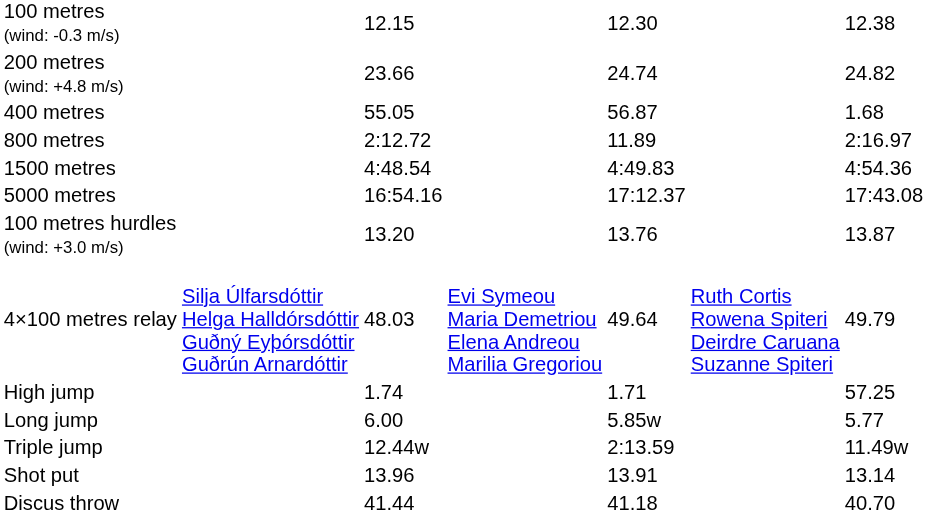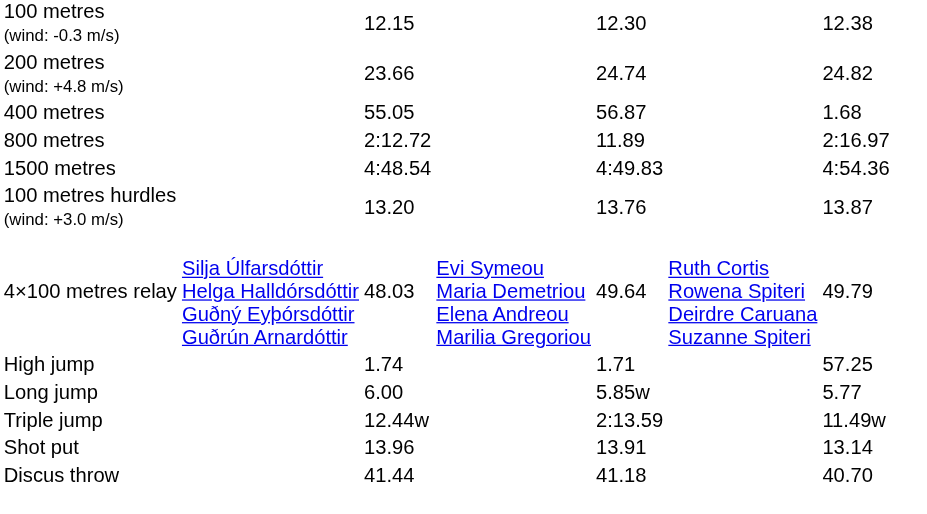 <table>
 <tr>
 <td>100 metres<br><small>(wind: -0.3 m/s)</small></td>
 <td></td>
 <td>12.15</td>
 <td></td>
 <td>12.30</td>
 <td></td>
 <td>12.38</td>
 </tr>
 <tr>
 <td>200 metres<br><small>(wind: +4.8 m/s)</small></td>
 <td></td>
 <td>23.66</td>
 <td></td>
 <td>24.74</td>
 <td></td>
 <td>24.82</td>
 </tr>
 <tr>
 <td>400 metres</td>
 <td></td>
 <td>55.05</td>
 <td></td>
 <td>56.87</td>
 <td></td>
 <td>1.68</td>
 </tr>
 <tr>
 <td>800 metres</td>
 <td></td>
 <td>2:12.72</td>
 <td></td>
 <td>11.89</td>
 <td></td>
 <td>2:16.97</td>
 </tr>
 <tr>
 <td>1500 metres</td>
 <td></td>
 <td>4:48.54</td>
 <td></td>
 <td>4:49.83</td>
 <td></td>
 <td>4:54.36</td>
-</tr>
-<tr>
-<td>5000 metres</td>
-<td></td>
-<td>16:54.16</td>
-<td></td>
-<td>17:12.37</td>
-<td></td>
-<td>17:43.08</td>
 </tr>
 <tr>
 <td>100 metres hurdles<br><small>(wind: +3.0 m/s)</small></td>
 <td></td>
 <td>13.20</td>
 <td></td>
 <td>13.76</td>
 <td></td>
 <td>13.87</td>
 </tr>
 <tr>
 <td>4×100 metres relay</td>
 <td><br><a href='#'>Silja Úlfarsdóttir</a><br><a href='#'>Helga Halldórsdóttir</a><br><a href='#'>Guðný Eyþórsdóttir</a><br><a href='#'>Guðrún Arnardóttir</a></td>
 <td>48.03</td>
 <td><br><a href='#'>Evi Symeou</a><br><a href='#'>Maria Demetriou</a><br><a href='#'>Elena Andreou</a><br><a href='#'>Marilia Gregoriou</a></td>
 <td>49.64</td>
 <td><br><a href='#'>Ruth Cortis</a><br><a href='#'>Rowena Spiteri</a><br><a href='#'>Deirdre Caruana</a><br><a href='#'>Suzanne Spiteri</a></td>
 <td>49.79</td>
 </tr>
 <tr>
 <td>High jump</td>
 <td></td>
 <td>1.74</td>
 <td></td>
 <td>1.71</td>
 <td></td>
 <td>57.25</td>
 </tr>
 <tr>
 <td>Long jump</td>
 <td></td>
 <td>6.00</td>
 <td></td>
 <td>5.85w</td>
 <td></td>
 <td>5.77</td>
 </tr>
 <tr>
 <td>Triple jump</td>
 <td></td>
 <td>12.44w</td>
 <td></td>
 <td>2:13.59</td>
 <td></td>
 <td>11.49w</td>
 </tr>
 <tr>
 <td>Shot put</td>
 <td></td>
 <td>13.96</td>
 <td></td>
 <td>13.91</td>
 <td></td>
 <td>13.14</td>
 </tr>
 <tr>
 <td>Discus throw</td>
 <td></td>
 <td>41.44</td>
 <td></td>
 <td>41.18</td>
 <td></td>
 <td>40.70</td>
 </tr>
 </table>
